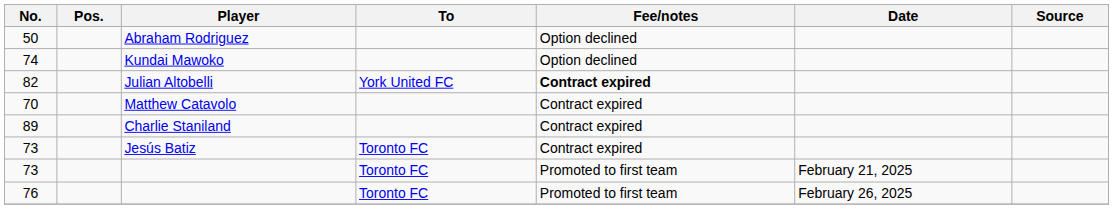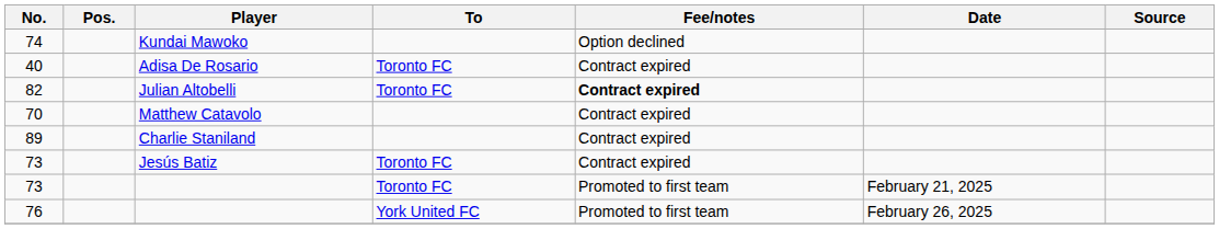 <table class="wikitable sortable" style=" font-size:95%; width:95%; text-align:left;">
 <tr>
 <th>No.</th>
 <th>Pos.</th>
 <th>Player</th>
 <th>To</th>
 <th>Fee/notes</th>
 <th>Date</th>
 <th>Source</th>
 </tr>
 <tr>
-<td align=center>50</td>
-<td align=center></td>
-<td> <a href='#'>Abraham Rodriguez</a></td>
-<td></td>
-<td>Option declined</td>
-<td></td>
-<td></td>
-</tr>
-<tr>
 <td align=center>74</td>
 <td align=center></td>
 <td> <a href='#'>Kundai Mawoko</a></td>
 <td></td>
 <td>Option declined</td>
 <td></td>
 <td></td>
 </tr>
 <tr>
+<td align=center>40</td>
+<td align=center></td>
+<td> <a href='#'>Adisa De Rosario</a></td>
+<td> <a href='#'>Toronto FC</a></td>
+<td>Contract expired</td>
+<td></td>
+<td></td>
+</tr>
+<tr>
 <td align=center>82</td>
 <td align=center></td>
 <td> <a href='#'>Julian Altobelli</a></td>
-<td> <a href='#'>York United FC</a></td>
+<td> <a href='#'>Toronto FC</a></td>
 <td><strong>Contract expired</strong></td>
 <td></td>
 <td></td>
 </tr>
 <tr>
 <td align=center>70</td>
 <td align=center></td>
 <td> <a href='#'>Matthew Catavolo</a></td>
 <td></td>
 <td>Contract expired</td>
 <td></td>
 <td></td>
 </tr>
 <tr>
 <td align=center>89</td>
 <td align=center></td>
 <td> <a href='#'>Charlie Staniland</a></td>
 <td></td>
 <td>Contract expired</td>
 <td></td>
 <td></td>
 </tr>
 <tr>
 <td align=center>73</td>
 <td align=center></td>
 <td> <a href='#'>Jesús Batiz</a></td>
 <td> <a href='#'>Toronto FC</a></td>
 <td>Contract expired</td>
 <td></td>
 <td></td>
 </tr>
 <tr>
 <td align=center>73</td>
 <td align=center></td>
 <td></td>
 <td> <a href='#'>Toronto FC</a></td>
 <td>Promoted to first team</td>
 <td>February 21, 2025</td>
 <td></td>
 </tr>
 <tr>
 <td align=center>76</td>
 <td align=center></td>
 <td></td>
-<td> <a href='#'>Toronto FC</a></td>
+<td> <a href='#'>York United FC</a></td>
 <td>Promoted to first team</td>
 <td>February 26, 2025</td>
 <td></td>
 </tr>
 <tr>
 </tr>
 </table>
